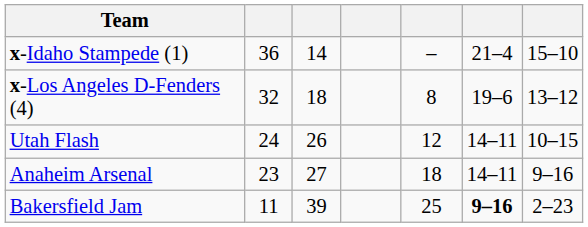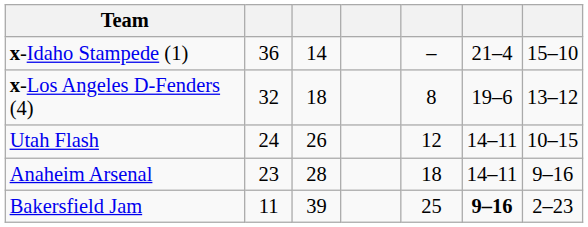 <table class="wikitable" style="text-align:center; margin:1em auto;">
 <tr>
 <th style="width:180px">Team</th>
 <th style="width:30px"></th>
 <th style="width:30px"></th>
 <th style="width:40px"></th>
 <th style="width:40px"></th>
 <th style="width:40px"></th>
 <th style="width:40px"></th>
 </tr>
 <tr>
 <td align=left><strong>x</strong>-<a href='#'>Idaho Stampede</a> (1)</td>
 <td>36</td>
 <td>14</td>
 <td></td>
 <td>–</td>
 <td>21–4</td>
 <td>15–10</td>
 </tr>
 <tr>
 <td align=left><strong>x</strong>-<a href='#'>Los Angeles D-Fenders</a> (4)</td>
 <td>32</td>
 <td>18</td>
 <td></td>
 <td>8</td>
 <td>19–6</td>
 <td>13–12</td>
 </tr>
 <tr>
 <td align=left><a href='#'>Utah Flash</a></td>
 <td>24</td>
 <td>26</td>
 <td></td>
 <td>12</td>
 <td>14–11</td>
 <td>10–15</td>
 </tr>
 <tr>
 <td align=left><a href='#'>Anaheim Arsenal</a></td>
 <td>23</td>
-<td>27</td>
+<td>28</td>
 <td></td>
 <td>18</td>
 <td>14–11</td>
 <td>9–16</td>
 </tr>
 <tr>
 <td align=left><a href='#'>Bakersfield Jam</a></td>
 <td>11</td>
 <td>39</td>
 <td></td>
 <td>25</td>
 <td><strong>9–16</strong></td>
 <td>2–23</td>
 </tr>
 </table>
